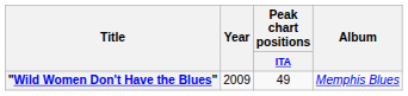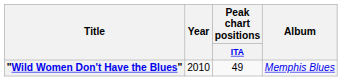 <table class="wikitable plainrowheaders">
 <tr>
 <th scope="col" rowspan="2">Title</th>
 <th scope="col" rowspan="2">Year</th>
 <th scope="col" colspan="1">Peak chart positions</th>
 <th scope="col" rowspan="2">Album</th>
 </tr>
 <tr>
 <th scope="col" style="width:35px;"><small><a href='#'>ITA</a></small><br></th>
 </tr>
 <tr>
 <th scope="row">"<a href='#'>Wild Women Don't Have the Blues</a>"</th>
-<td>2009</td>
+<td>2010</td>
 <td align=center>49</td>
 <td style="text-align:left;"><em><a href='#'>Memphis Blues</a></em></td>
 </tr>
 </table>
